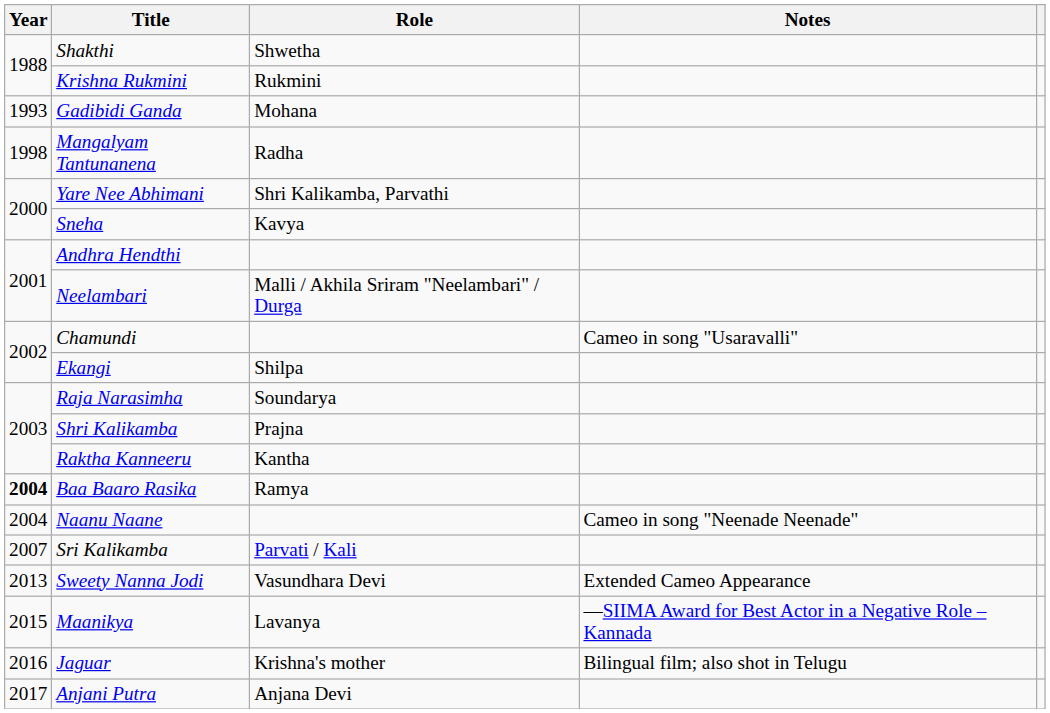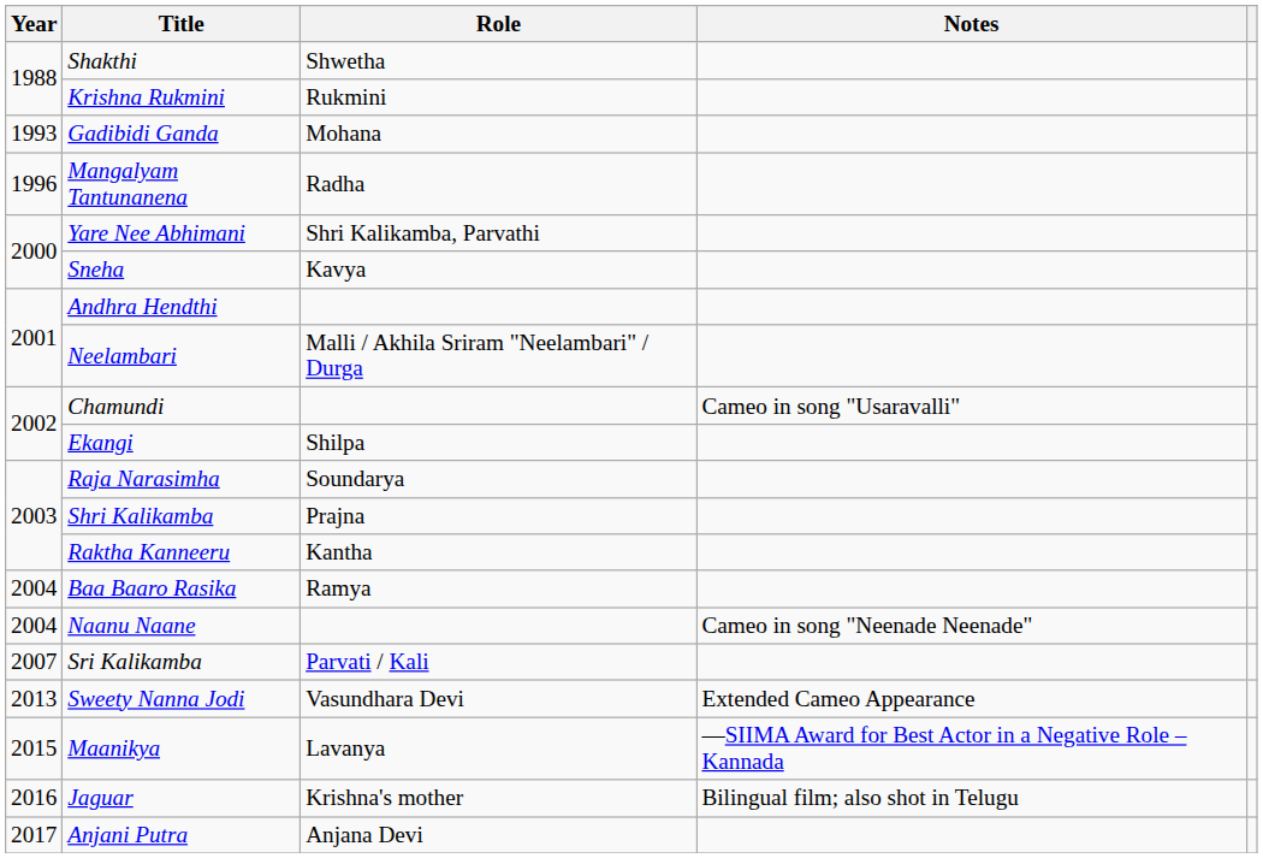 <table class="wikitable sortable">
 <tr>
 <th scope="col">Year</th>
 <th scope="col">Title</th>
 <th scope="col">Role</th>
 <th scope="col" class="unsortable">Notes</th>
 <th scope="col" class="unsortable"></th>
 </tr>
 <tr>
 <td rowspan="2">1988</td>
 <td><em>Shakthi</em></td>
 <td>Shwetha</td>
 <td></td>
 <td></td>
 </tr>
 <tr>
 <td><em><a href='#'>Krishna Rukmini</a></em></td>
 <td>Rukmini</td>
 <td></td>
 <td></td>
 </tr>
 <tr>
 <td>1993</td>
 <td><em><a href='#'>Gadibidi Ganda</a></em></td>
 <td>Mohana</td>
 <td></td>
 <td></td>
 </tr>
 <tr>
-<td>1998</td>
+<td>1996</td>
 <td><em><a href='#'>Mangalyam Tantunanena</a></em></td>
 <td>Radha</td>
 <td></td>
 <td></td>
 </tr>
 <tr>
 <td rowspan="2">2000</td>
 <td><em><a href='#'>Yare Nee Abhimani</a></em></td>
 <td>Shri Kalikamba, Parvathi</td>
 <td></td>
 <td></td>
 </tr>
 <tr>
 <td><em><a href='#'>Sneha</a></em></td>
 <td>Kavya</td>
 <td></td>
 <td></td>
 </tr>
 <tr>
 <td rowspan="2">2001</td>
 <td><em><a href='#'>Andhra Hendthi</a></em></td>
 <td></td>
 <td></td>
 <td></td>
 </tr>
 <tr>
 <td><em><a href='#'>Neelambari</a></em></td>
 <td>Malli / Akhila Sriram "Neelambari" / <a href='#'>Durga</a></td>
 <td></td>
 <td></td>
 </tr>
 <tr>
 <td rowspan="2">2002</td>
 <td><em>Chamundi</em></td>
 <td></td>
 <td>Cameo in song "Usaravalli"</td>
 <td></td>
 </tr>
 <tr>
 <td><em><a href='#'>Ekangi</a></em></td>
 <td>Shilpa</td>
 <td></td>
 <td></td>
 </tr>
 <tr>
 <td rowspan="3">2003</td>
 <td><em><a href='#'>Raja Narasimha</a></em></td>
 <td>Soundarya</td>
 <td></td>
 <td></td>
 </tr>
 <tr>
 <td><a href='#'><em>Shri Kalikamba</em></a></td>
 <td>Prajna</td>
 <td></td>
 <td></td>
 </tr>
 <tr>
 <td><em><a href='#'>Raktha Kanneeru</a></em></td>
 <td>Kantha</td>
 <td></td>
 <td></td>
 </tr>
 <tr>
-<td><strong>2004</strong></td>
+<td>2004</td>
 <td><em><a href='#'>Baa Baaro Rasika</a></em></td>
 <td>Ramya</td>
 <td></td>
 <td></td>
 </tr>
 <tr>
 <td>2004</td>
 <td><em><a href='#'>Naanu Naane</a></em></td>
 <td></td>
 <td>Cameo in song "Neenade Neenade"</td>
 <td></td>
 </tr>
 <tr>
 <td>2007</td>
 <td><em>Sri Kalikamba</em></td>
 <td><a href='#'>Parvati</a> / <a href='#'>Kali</a></td>
 <td></td>
 <td></td>
 </tr>
 <tr>
 <td>2013</td>
 <td><em><a href='#'>Sweety Nanna Jodi</a></em></td>
 <td>Vasundhara Devi</td>
 <td>Extended Cameo Appearance</td>
 <td></td>
 </tr>
 <tr>
 <td>2015</td>
 <td><em><a href='#'>Maanikya</a></em></td>
 <td>Lavanya</td>
 <td>—<a href='#'>SIIMA Award for Best Actor in a Negative Role – Kannada</a></td>
 <td></td>
 </tr>
 <tr>
 <td>2016</td>
 <td><em><a href='#'>Jaguar</a></em></td>
 <td>Krishna's mother</td>
 <td>Bilingual film; also shot in Telugu</td>
 <td></td>
 </tr>
 <tr>
 <td>2017</td>
 <td><em><a href='#'>Anjani Putra</a></em></td>
 <td>Anjana Devi</td>
 <td></td>
 <td></td>
 </tr>
 </table>
